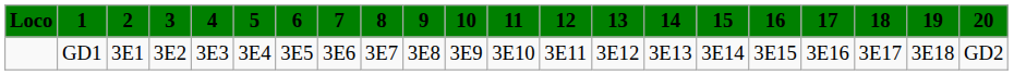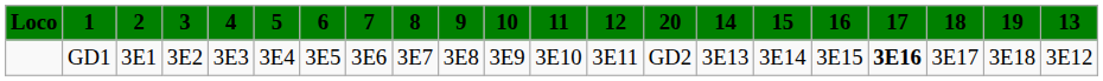 <table class="wikitable plainrowheaders unsortable" style="text-align:center">
 <tr>
 <th scope="col" rowspan="1" style="background:green;">Loco</th>
 <th scope="col" rowspan="1" style="background:green;">1</th>
 <th scope="col" rowspan="1" style="background:green;">2</th>
 <th scope="col" rowspan="1" style="background:green;">3</th>
 <th scope="col" rowspan="1" style="background:green;">4</th>
 <th scope="col" rowspan="1" style="background:green;">5</th>
 <th scope="col" rowspan="1" style="background:green;">6</th>
 <th scope="col" rowspan="1" style="background:green;">7</th>
 <th scope="col" rowspan="1" style="background:green;">8</th>
 <th scope="col" rowspan="1" style="background:green;">9</th>
 <th scope="col" rowspan="1" style="background:green;">10</th>
 <th scope="col" rowspan="1" style="background:green;">11</th>
 <th scope="col" rowspan="1" style="background:green;">12</th>
-<th scope="col" rowspan="1" style="background:green;">13</th>
+<th scope="col" rowspan="1" style="background:green;">20</th>
 <th scope="col" rowspan="1" style="background:green;">14</th>
 <th scope="col" rowspan="1" style="background:green;">15</th>
 <th scope="col" rowspan="1" style="background:green;">16</th>
 <th scope="col" rowspan="1" style="background:green;">17</th>
 <th scope="col" rowspan="1" style="background:green;">18</th>
 <th scope="col" rowspan="1" style="background:green;">19</th>
-<th scope="col" rowspan="1" style="background:green;">20</th>
+<th scope="col" rowspan="1" style="background:green;">13</th>
 </tr>
 <tr>
 <td></td>
 <td>GD1</td>
 <td>3E1</td>
 <td>3E2</td>
 <td>3E3</td>
 <td>3E4</td>
 <td>3E5</td>
 <td>3E6</td>
 <td>3E7</td>
 <td>3E8</td>
 <td>3E9</td>
 <td>3E10</td>
 <td>3E11</td>
-<td>3E12</td>
+<td>GD2</td>
 <td>3E13</td>
 <td>3E14</td>
 <td>3E15</td>
-<td>3E16</td>
+<td><strong>3E16</strong></td>
 <td>3E17</td>
 <td>3E18</td>
-<td>GD2</td>
+<td>3E12</td>
 </tr>
 </table>
